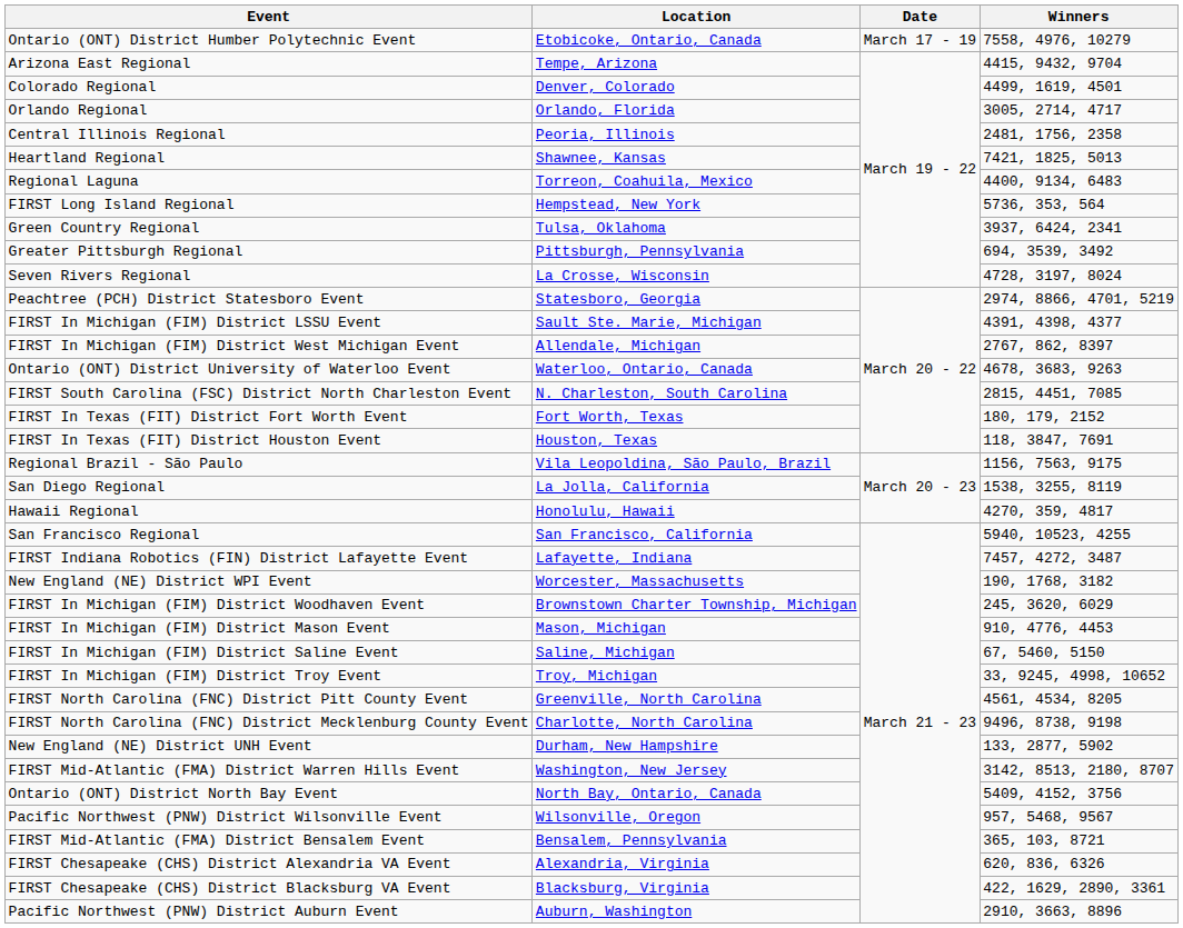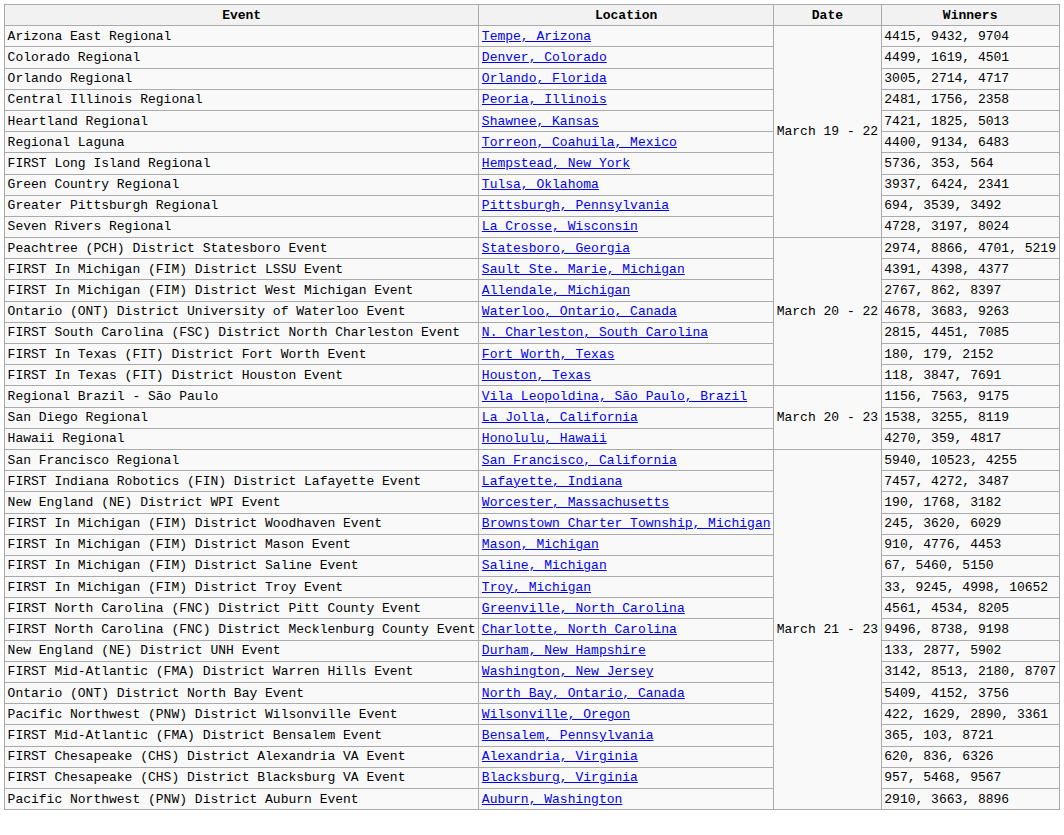 <table class="wikitable">
 <tr>
 <th>Event</th>
 <th>Location</th>
 <th>Date</th>
 <th>Winners</th>
-</tr>
-<tr>
-<td>Ontario (ONT) District Humber Polytechnic Event</td>
-<td><a href='#'>Etobicoke, Ontario, Canada</a></td>
-<td>March 17 - 19</td>
-<td>7558, 4976, 10279</td>
 </tr>
 <tr>
 <td>Arizona East Regional</td>
 <td><a href='#'>Tempe, Arizona</a></td>
 <td rowspan="10">March 19 - 22</td>
 <td>4415, 9432, 9704</td>
 </tr>
 <tr>
 <td>Colorado Regional</td>
 <td><a href='#'>Denver, Colorado</a></td>
 <td>4499, 1619, 4501</td>
 </tr>
 <tr>
 <td>Orlando Regional</td>
 <td><a href='#'>Orlando, Florida</a></td>
 <td>3005, 2714, 4717</td>
 </tr>
 <tr>
 <td>Central Illinois Regional</td>
 <td><a href='#'>Peoria, Illinois</a></td>
 <td>2481, 1756, 2358</td>
 </tr>
 <tr>
 <td>Heartland Regional</td>
 <td><a href='#'>Shawnee, Kansas</a></td>
 <td>7421, 1825, 5013</td>
 </tr>
 <tr>
 <td>Regional Laguna</td>
 <td><a href='#'>Torreon, Coahuila, Mexico</a></td>
 <td>4400, 9134, 6483</td>
 </tr>
 <tr>
 <td>FIRST Long Island Regional</td>
 <td><a href='#'>Hempstead, New York</a></td>
 <td>5736, 353, 564</td>
 </tr>
 <tr>
 <td>Green Country Regional</td>
 <td><a href='#'>Tulsa, Oklahoma</a></td>
 <td>3937, 6424, 2341</td>
 </tr>
 <tr>
 <td>Greater Pittsburgh Regional</td>
 <td><a href='#'>Pittsburgh, Pennsylvania</a></td>
 <td>694, 3539, 3492</td>
 </tr>
 <tr>
 <td>Seven Rivers Regional</td>
 <td><a href='#'>La Crosse, Wisconsin</a></td>
 <td>4728, 3197, 8024</td>
 </tr>
 <tr>
 <td>Peachtree (PCH) District Statesboro Event</td>
 <td><a href='#'>Statesboro, Georgia</a></td>
 <td rowspan="7">March 20 - 22</td>
 <td>2974, 8866, 4701, 5219</td>
 </tr>
 <tr>
 <td>FIRST In Michigan (FIM) District LSSU Event</td>
 <td><a href='#'>Sault Ste. Marie, Michigan</a></td>
 <td>4391, 4398, 4377</td>
 </tr>
 <tr>
 <td>FIRST In Michigan (FIM) District West Michigan Event</td>
 <td><a href='#'>Allendale, Michigan</a></td>
 <td>2767, 862, 8397</td>
 </tr>
 <tr>
 <td>Ontario (ONT) District University of Waterloo Event</td>
 <td><a href='#'>Waterloo, Ontario, Canada</a></td>
 <td>4678, 3683, 9263</td>
 </tr>
 <tr>
 <td>FIRST South Carolina (FSC) District North Charleston Event</td>
 <td><a href='#'>N. Charleston, South Carolina</a></td>
 <td>2815, 4451, 7085</td>
 </tr>
 <tr>
 <td>FIRST In Texas (FIT) District Fort Worth Event</td>
 <td><a href='#'>Fort Worth, Texas</a></td>
 <td>180, 179, 2152</td>
 </tr>
 <tr>
 <td>FIRST In Texas (FIT) District Houston Event</td>
 <td><a href='#'>Houston, Texas</a></td>
 <td>118, 3847, 7691</td>
 </tr>
 <tr>
 <td>Regional Brazil - São Paulo</td>
 <td><a href='#'>Vila Leopoldina, São Paulo, Brazil</a></td>
 <td rowspan="3">March 20 - 23</td>
 <td>1156, 7563, 9175</td>
 </tr>
 <tr>
 <td>San Diego Regional</td>
 <td><a href='#'>La Jolla, California</a></td>
 <td>1538, 3255, 8119</td>
 </tr>
 <tr>
 <td>Hawaii Regional</td>
 <td><a href='#'>Honolulu, Hawaii</a></td>
 <td>4270, 359, 4817</td>
 </tr>
 <tr>
 <td>San Francisco Regional</td>
 <td><a href='#'>San Francisco, California</a></td>
 <td rowspan="17">March 21 - 23</td>
 <td>5940, 10523, 4255</td>
 </tr>
 <tr>
 <td>FIRST Indiana Robotics (FIN) District Lafayette Event</td>
 <td><a href='#'>Lafayette, Indiana</a></td>
 <td>7457, 4272, 3487</td>
 </tr>
 <tr>
 <td>New England (NE) District WPI Event</td>
 <td><a href='#'>Worcester, Massachusetts</a></td>
 <td>190, 1768, 3182</td>
 </tr>
 <tr>
 <td>FIRST In Michigan (FIM) District Woodhaven Event</td>
 <td><a href='#'>Brownstown Charter Township, Michigan</a></td>
 <td>245, 3620, 6029</td>
 </tr>
 <tr>
 <td>FIRST In Michigan (FIM) District Mason Event</td>
 <td><a href='#'>Mason, Michigan</a></td>
 <td>910, 4776, 4453</td>
 </tr>
 <tr>
 <td>FIRST In Michigan (FIM) District Saline Event</td>
 <td><a href='#'>Saline, Michigan</a></td>
 <td>67, 5460, 5150</td>
 </tr>
 <tr>
 <td>FIRST In Michigan (FIM) District Troy Event</td>
 <td><a href='#'>Troy, Michigan</a></td>
 <td>33, 9245, 4998, 10652</td>
 </tr>
 <tr>
 <td>FIRST North Carolina (FNC) District Pitt County Event</td>
 <td><a href='#'>Greenville, North Carolina</a></td>
 <td>4561, 4534, 8205</td>
 </tr>
 <tr>
 <td>FIRST North Carolina (FNC) District Mecklenburg County Event</td>
 <td><a href='#'>Charlotte, North Carolina</a></td>
 <td>9496, 8738, 9198</td>
 </tr>
 <tr>
 <td>New England (NE) District UNH Event</td>
 <td><a href='#'>Durham, New Hampshire</a></td>
 <td>133, 2877, 5902</td>
 </tr>
 <tr>
 <td>FIRST Mid-Atlantic (FMA) District Warren Hills Event</td>
 <td><a href='#'>Washington, New Jersey</a></td>
 <td>3142, 8513, 2180, 8707</td>
 </tr>
 <tr>
 <td>Ontario (ONT) District North Bay Event</td>
 <td><a href='#'>North Bay, Ontario, Canada</a></td>
 <td>5409, 4152, 3756</td>
 </tr>
 <tr>
 <td>Pacific Northwest (PNW) District Wilsonville Event</td>
 <td><a href='#'>Wilsonville, Oregon</a></td>
-<td>957, 5468, 9567</td>
+<td>422, 1629, 2890, 3361</td>
 </tr>
 <tr>
 <td>FIRST Mid-Atlantic (FMA) District Bensalem Event</td>
 <td><a href='#'>Bensalem, Pennsylvania</a></td>
 <td>365, 103, 8721</td>
 </tr>
 <tr>
 <td>FIRST Chesapeake (CHS) District Alexandria VA Event</td>
 <td><a href='#'>Alexandria, Virginia</a></td>
 <td>620, 836, 6326</td>
 </tr>
 <tr>
 <td>FIRST Chesapeake (CHS) District Blacksburg VA Event</td>
 <td><a href='#'>Blacksburg, Virginia</a></td>
-<td>422, 1629, 2890, 3361</td>
+<td>957, 5468, 9567</td>
 </tr>
 <tr>
 <td>Pacific Northwest (PNW) District Auburn Event</td>
 <td><a href='#'>Auburn, Washington</a></td>
 <td>2910, 3663, 8896</td>
 </tr>
 <tr>
 </tr>
 </table>
